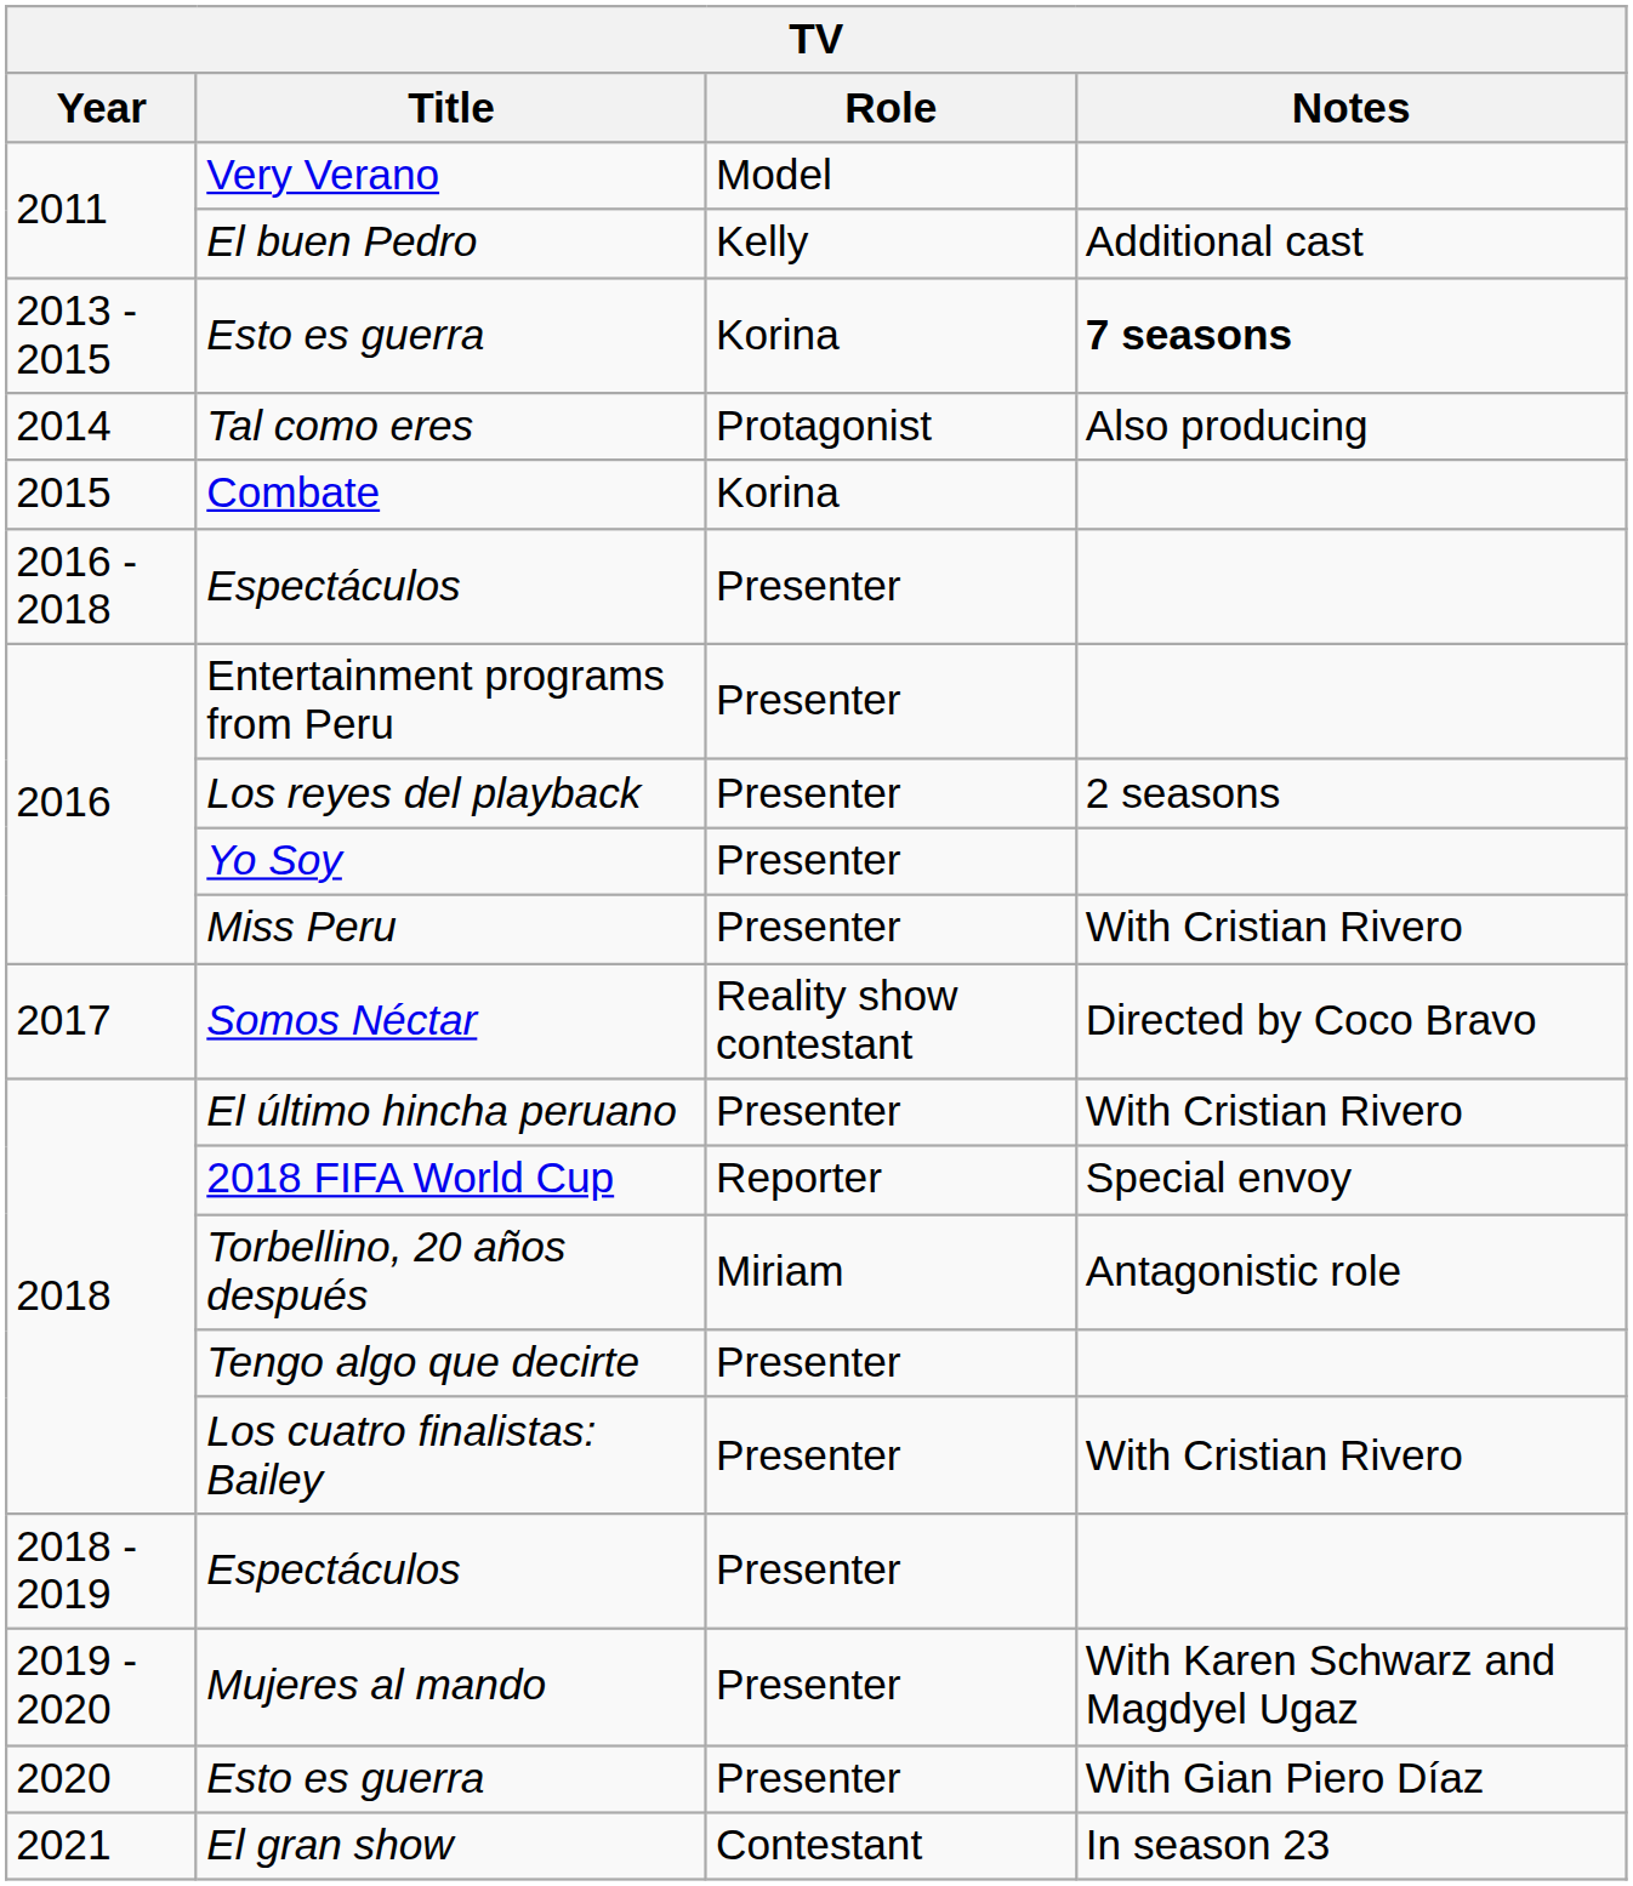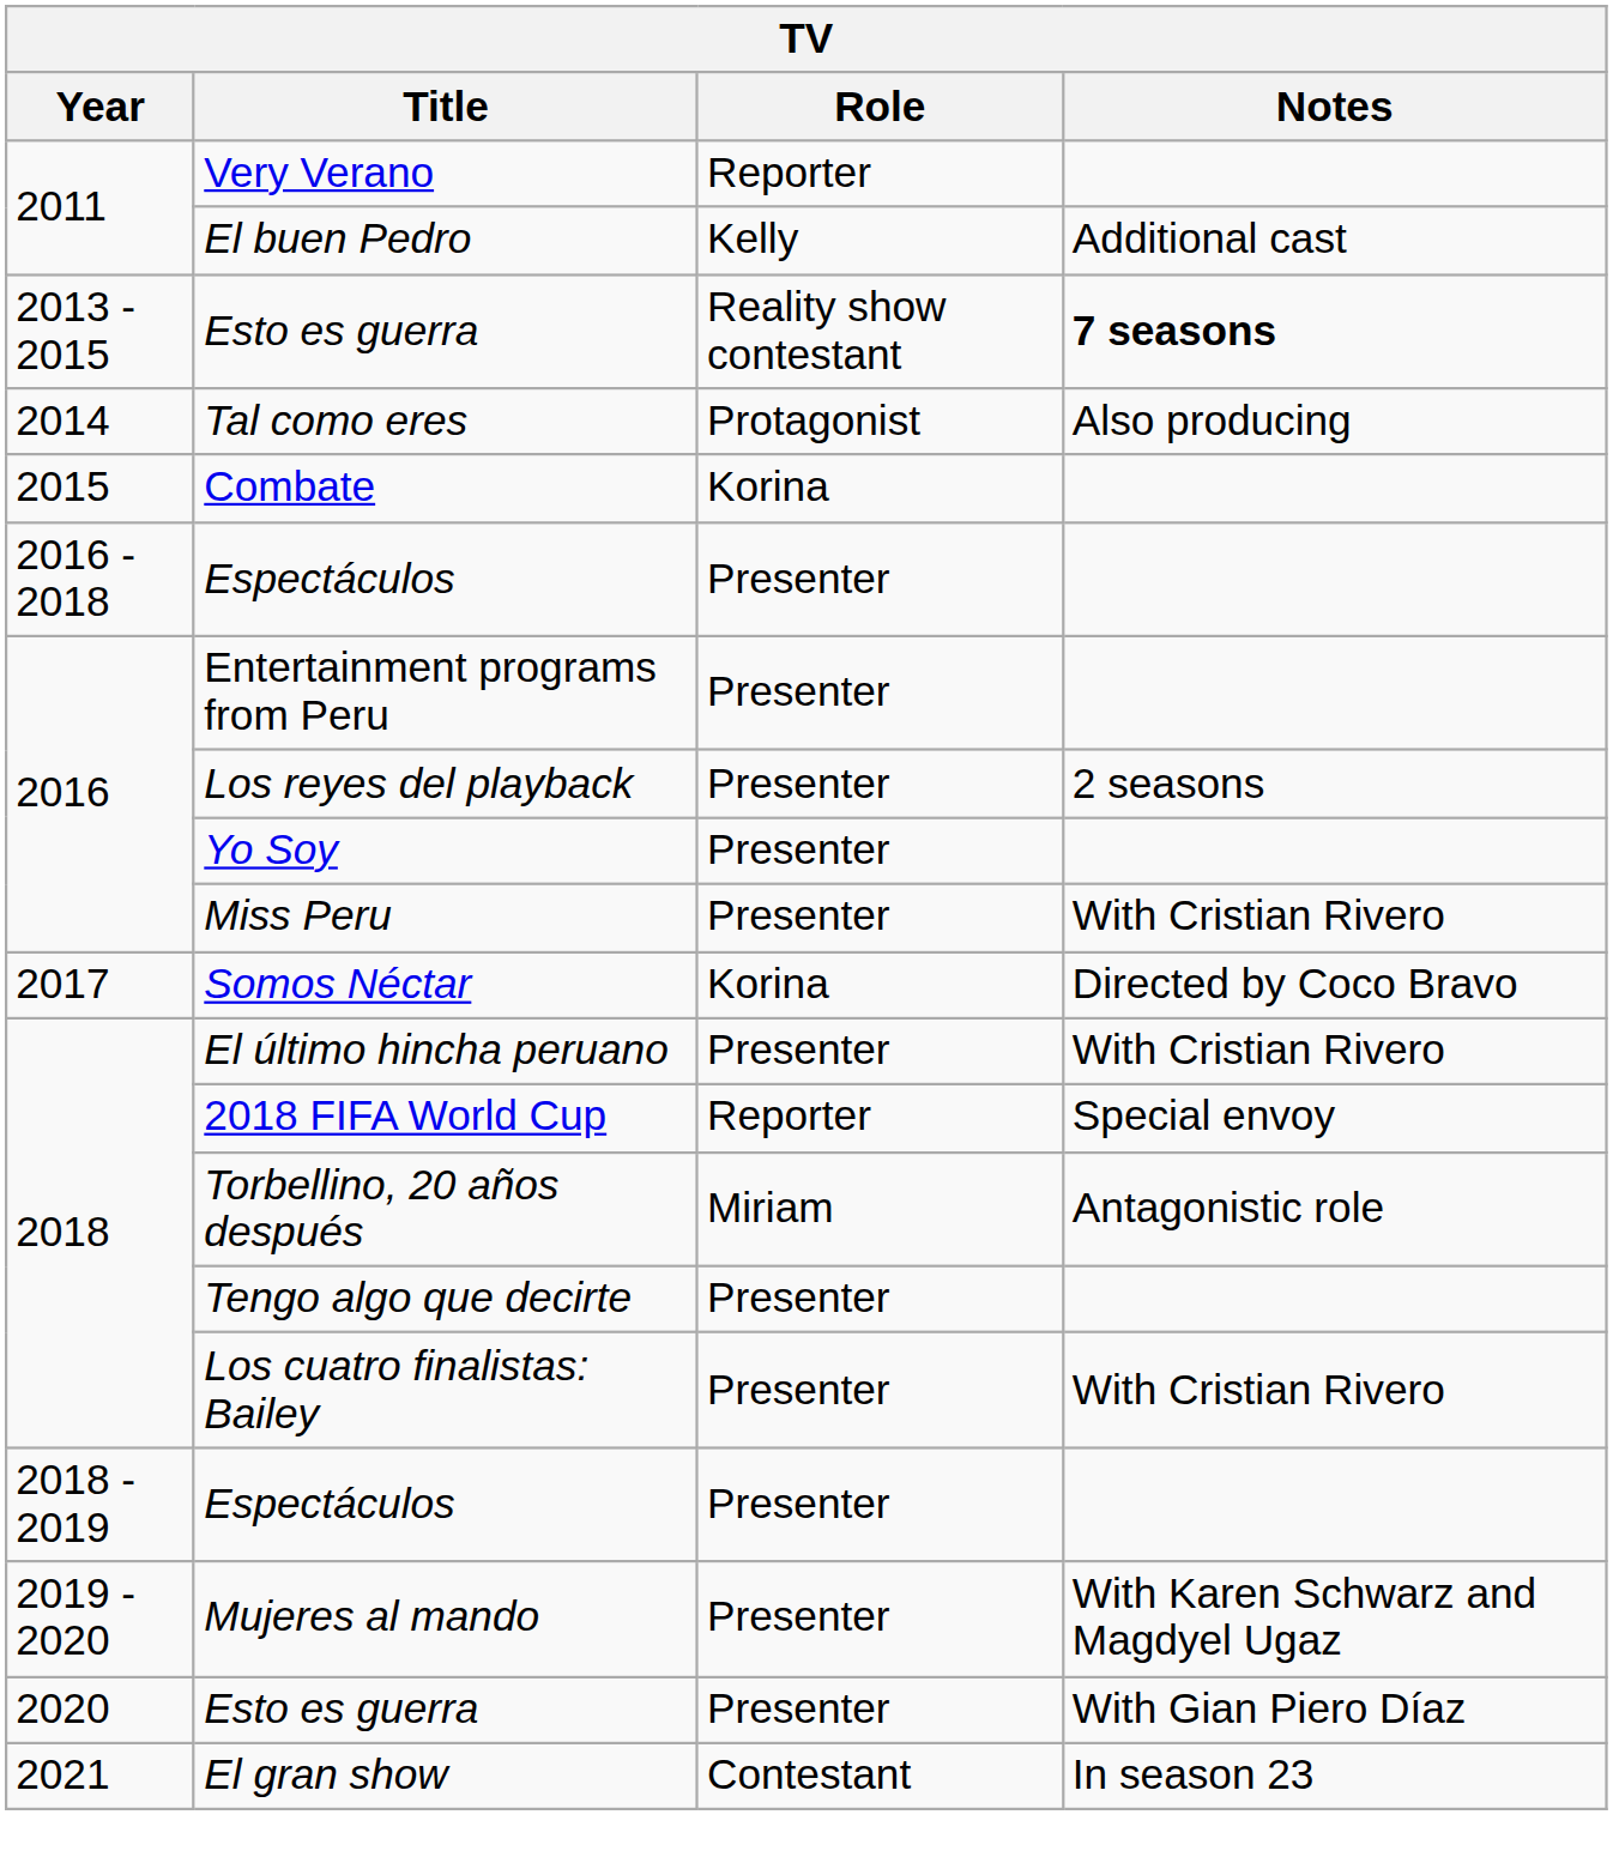 <table class="wikitable">
 <tr>
 <th colspan="4">TV</th>
 </tr>
 <tr>
 <th>Year</th>
 <th>Title</th>
 <th>Role</th>
 <th>Notes</th>
 </tr>
 <tr>
 <td rowspan="2">2011</td>
 <td><a href='#'>Very Verano</a></td>
-<td>Model</td>
+<td>Reporter</td>
 <td></td>
 </tr>
 <tr>
 <td><em>El buen Pedro</em></td>
 <td>Kelly</td>
 <td>Additional cast</td>
 </tr>
 <tr>
 <td>2013 - 2015</td>
 <td><em>Esto es guerra</em></td>
-<td>Korina</td>
+<td>Reality show contestant</td>
 <td><strong>7 seasons</strong></td>
 </tr>
 <tr>
 <td>2014</td>
 <td><em>Tal como eres</em></td>
 <td>Protagonist</td>
 <td>Also producing</td>
 </tr>
 <tr>
 <td>2015</td>
 <td><a href='#'>Combate</a></td>
 <td>Korina</td>
 <td></td>
 </tr>
 <tr>
 <td>2016 - 2018</td>
 <td><em>Espectáculos</em></td>
 <td>Presenter</td>
 <td></td>
 </tr>
 <tr>
 <td rowspan="4">2016</td>
 <td>Entertainment programs from Peru</td>
 <td>Presenter</td>
 <td></td>
 </tr>
 <tr>
 <td><em>Los reyes del playback</em></td>
 <td>Presenter</td>
 <td>2 seasons</td>
 </tr>
 <tr>
 <td><em><a href='#'>Yo Soy</a></em></td>
 <td>Presenter</td>
 <td></td>
 </tr>
 <tr>
 <td><em>Miss Peru</em></td>
 <td>Presenter</td>
 <td>With Cristian Rivero</td>
 </tr>
 <tr>
 <td>2017</td>
 <td><em><a href='#'>Somos Néctar</a></em></td>
-<td>Reality show contestant</td>
+<td>Korina</td>
 <td>Directed by Coco Bravo</td>
 </tr>
 <tr>
 <td rowspan="5">2018</td>
 <td><em>El último hincha peruano</em></td>
 <td>Presenter</td>
 <td>With Cristian Rivero</td>
 </tr>
 <tr>
 <td><a href='#'>2018 FIFA World Cup</a></td>
 <td>Reporter</td>
 <td>Special envoy</td>
 </tr>
 <tr>
 <td><em>Torbellino, 20 años después</em></td>
 <td>Miriam</td>
 <td>Antagonistic role</td>
 </tr>
 <tr>
 <td><em>Tengo algo que decirte</em></td>
 <td>Presenter</td>
 <td></td>
 </tr>
 <tr>
 <td><em>Los cuatro finalistas: Bailey</em></td>
 <td>Presenter</td>
 <td>With Cristian Rivero</td>
 </tr>
 <tr>
 <td>2018 - 2019</td>
 <td><em>Espectáculos</em></td>
 <td>Presenter</td>
 <td></td>
 </tr>
 <tr>
 <td>2019 - 2020</td>
 <td><em>Mujeres al mando</em></td>
 <td>Presenter</td>
 <td>With Karen Schwarz and Magdyel Ugaz</td>
 </tr>
 <tr>
 <td>2020</td>
 <td><em>Esto es guerra</em></td>
 <td>Presenter</td>
 <td>With Gian Piero Díaz</td>
 </tr>
 <tr>
 <td>2021</td>
 <td><em>El gran show</em></td>
 <td>Contestant</td>
 <td>In season 23</td>
 </tr>
 </table>
